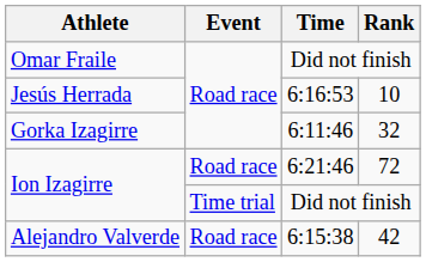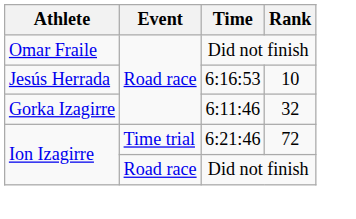 <table class="wikitable" style="font-size:90%">
 <tr>
 <th>Athlete</th>
 <th>Event</th>
 <th>Time</th>
 <th>Rank</th>
 </tr>
 <tr align=center>
 <td align=left><a href='#'>Omar Fraile</a></td>
 <td align=left rowspan=3><a href='#'>Road race</a></td>
 <td colspan=2>Did not finish</td>
 </tr>
 <tr align=center>
 <td align=left><a href='#'>Jesús Herrada</a></td>
 <td>6:16:53</td>
 <td>10</td>
 </tr>
 <tr align=center>
 <td align=left><a href='#'>Gorka Izagirre</a></td>
 <td>6:11:46</td>
 <td>32</td>
 </tr>
 <tr align=center>
 <td style="text-align:left;" rowspan="2"><a href='#'>Ion Izagirre</a></td>
-<td align=left><a href='#'>Road race</a></td>
+<td align=left><a href='#'>Time trial</a></td>
 <td>6:21:46</td>
 <td>72</td>
 </tr>
 <tr align=center>
-<td align=left><a href='#'>Time trial</a></td>
+<td align=left><a href='#'>Road race</a></td>
 <td colspan=2>Did not finish</td>
 </tr>
-<tr align=center>
-<td align=left><a href='#'>Alejandro Valverde</a></td>
-<td align=left><a href='#'>Road race</a></td>
-<td>6:15:38</td>
-<td>42</td>
-</tr>
 </table>
